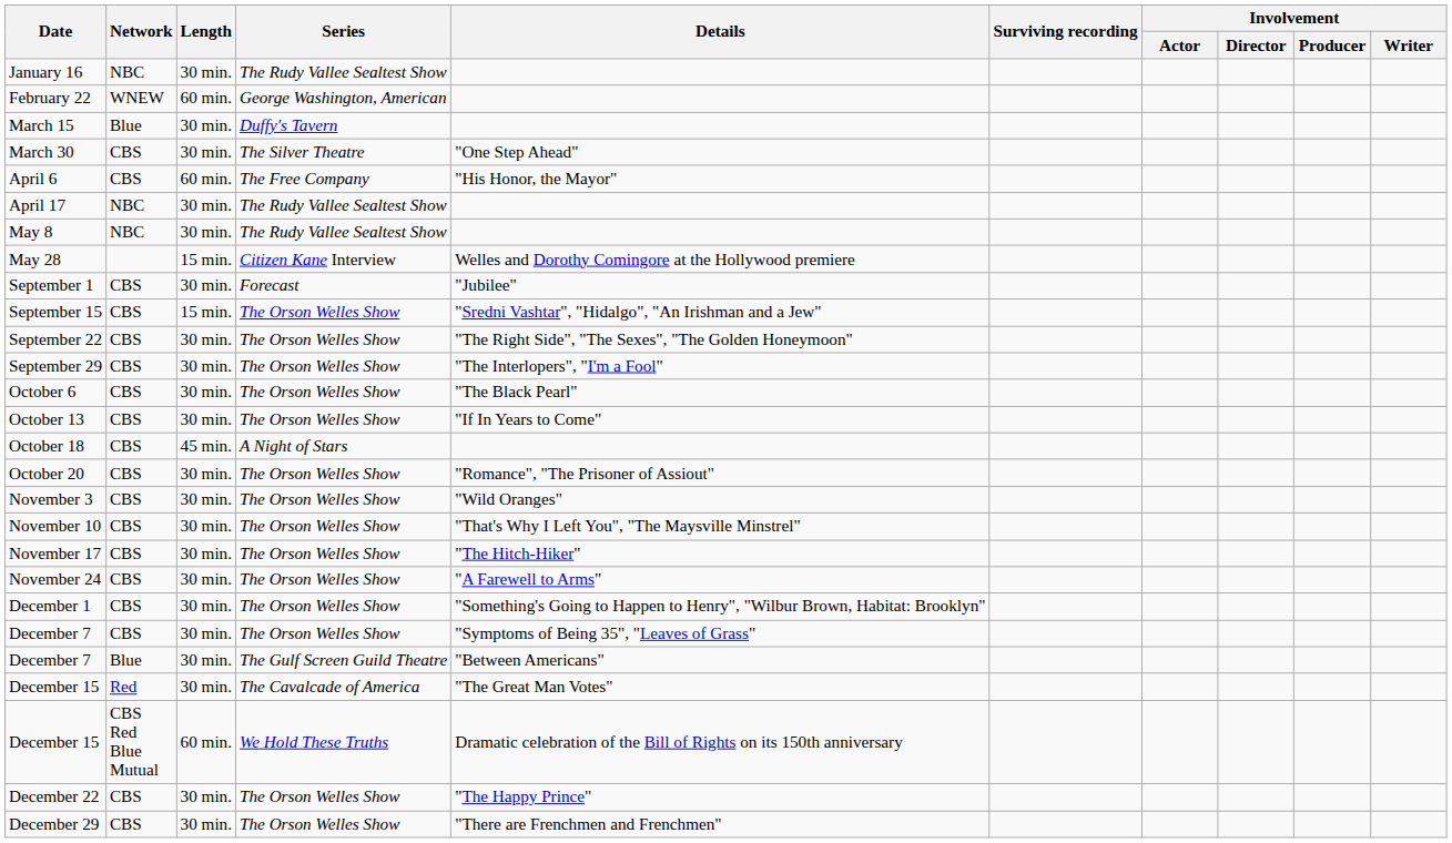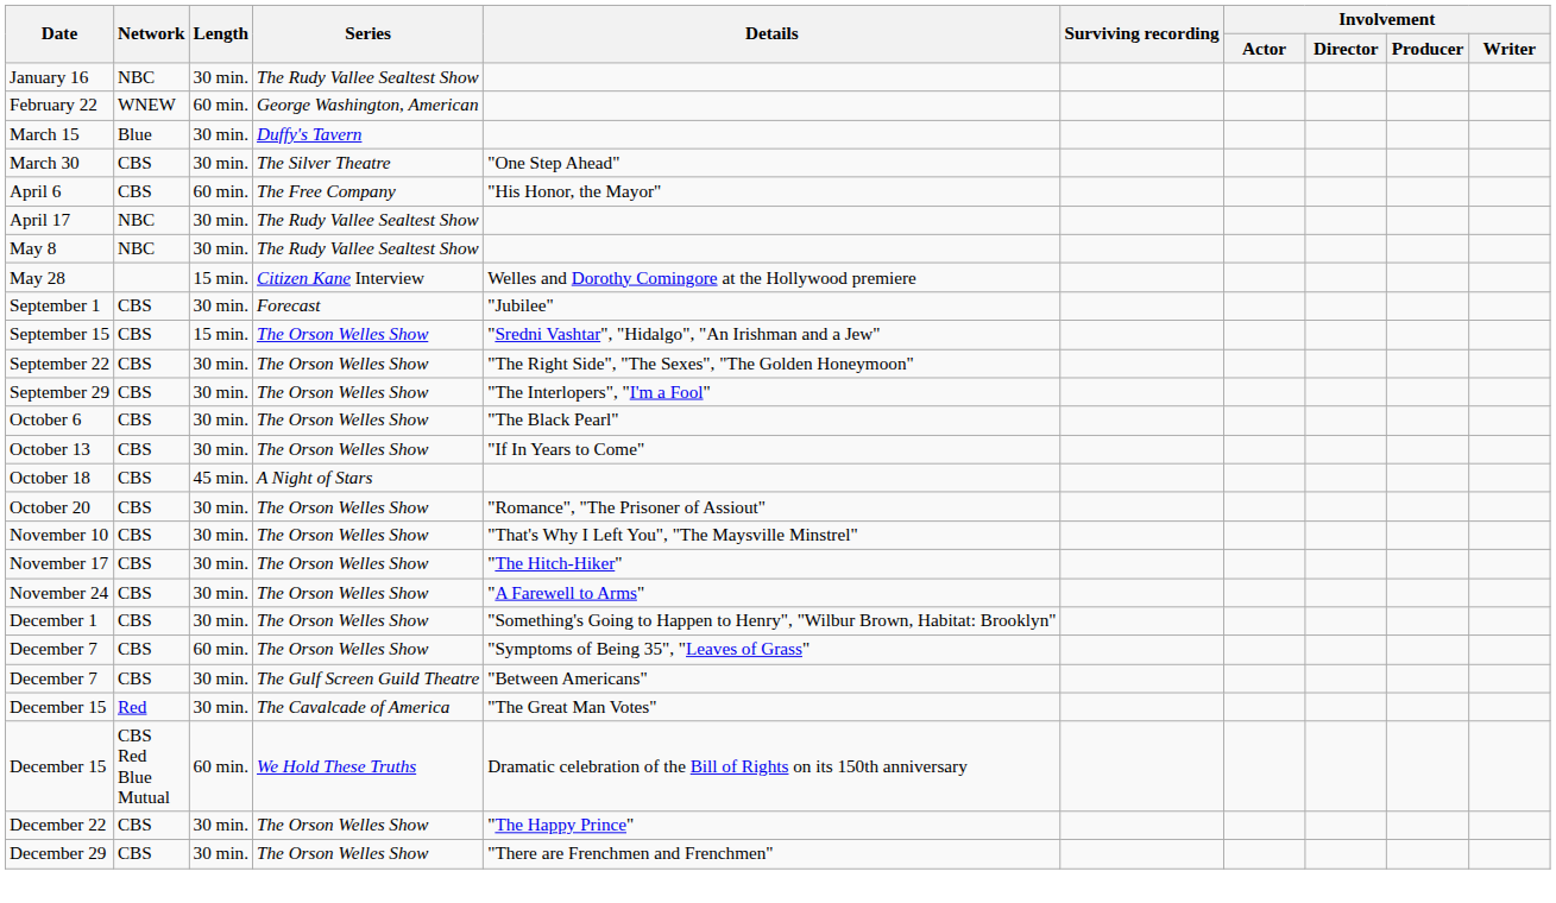 <table class="wikitable">
 <tr>
 <th rowspan="2" style="width:33px;">Date</th>
 <th rowspan="2">Network</th>
 <th rowspan="2">Length</th>
 <th rowspan="2">Series</th>
 <th rowspan="2">Details</th>
 <th rowspan="2">Surviving recording</th>
 <th colspan="4">Involvement</th>
 </tr>
 <tr>
 <th width=65>Actor</th>
 <th width=65>Director</th>
 <th width=65>Producer</th>
 <th width=65>Writer</th>
 </tr>
 <tr style="text-align:center;">
 <td style="text-align:left;">January 16</td>
 <td style="text-align:left;">NBC</td>
 <td style="text-align:left;">30 min.</td>
 <td style="text-align:left;"><em>The Rudy Vallee Sealtest Show</em></td>
 <td style="text-align:left;"> </td>
 <td></td>
 <td></td>
 <td></td>
 <td></td>
 <td></td>
 </tr>
 <tr style="text-align:center;">
 <td style="text-align:left;">February 22</td>
 <td style="text-align:left;">WNEW</td>
 <td style="text-align:left;">60 min.</td>
 <td style="text-align:left;"><em>George Washington, American</em></td>
 <td style="text-align:left;"> </td>
 <td></td>
 <td></td>
 <td></td>
 <td></td>
 <td></td>
 </tr>
 <tr style="text-align:center;">
 <td style="text-align:left;">March 15</td>
 <td style="text-align:left;">Blue</td>
 <td style="text-align:left;">30 min.</td>
 <td style="text-align:left;"><em><a href='#'>Duffy's Tavern</a></em></td>
 <td style="text-align:left;"> </td>
 <td></td>
 <td></td>
 <td></td>
 <td></td>
 <td></td>
 </tr>
 <tr style="text-align:center;">
 <td style="text-align:left;">March 30</td>
 <td style="text-align:left;">CBS</td>
 <td style="text-align:left;">30 min.</td>
 <td style="text-align:left;"><em>The Silver Theatre</em></td>
 <td style="text-align:left;">"One Step Ahead" </td>
 <td></td>
 <td></td>
 <td></td>
 <td></td>
 <td></td>
 </tr>
 <tr style="text-align:center;">
 <td style="text-align:left;">April 6</td>
 <td style="text-align:left;">CBS</td>
 <td style="text-align:left;">60 min.</td>
 <td style="text-align:left;"><em>The Free Company</em></td>
 <td style="text-align:left;">"His Honor, the Mayor" </td>
 <td></td>
 <td></td>
 <td></td>
 <td></td>
 <td></td>
 </tr>
 <tr style="text-align:center;">
 <td style="text-align:left;">April 17</td>
 <td style="text-align:left;">NBC</td>
 <td style="text-align:left;">30 min.</td>
 <td style="text-align:left;"><em>The Rudy Vallee Sealtest Show</em></td>
 <td style="text-align:left;"> </td>
 <td></td>
 <td></td>
 <td></td>
 <td></td>
 <td></td>
 </tr>
 <tr style="text-align:center;">
 <td style="text-align:left;">May 8</td>
 <td style="text-align:left;">NBC</td>
 <td style="text-align:left;">30 min.</td>
 <td style="text-align:left;"><em>The Rudy Vallee Sealtest Show</em></td>
 <td style="text-align:left;"> </td>
 <td></td>
 <td></td>
 <td></td>
 <td></td>
 <td></td>
 </tr>
 <tr style="text-align:center;">
 <td style="text-align:left;">May 28</td>
 <td style="text-align:left;"></td>
 <td style="text-align:left;">15 min.</td>
 <td style="text-align:left;"><em><a href='#'>Citizen Kane</a></em> Interview</td>
 <td style="text-align:left;">Welles and <a href='#'>Dorothy Comingore</a> at the Hollywood premiere</td>
 <td></td>
 <td></td>
 <td></td>
 <td></td>
 <td></td>
 </tr>
 <tr style="text-align:center;">
 <td style="text-align:left;">September 1</td>
 <td style="text-align:left;">CBS</td>
 <td style="text-align:left;">30 min.</td>
 <td style="text-align:left;"><em>Forecast</em></td>
 <td style="text-align:left;">"Jubilee" </td>
 <td></td>
 <td></td>
 <td></td>
 <td></td>
 <td></td>
 </tr>
 <tr style="text-align:center;">
 <td style="text-align:left;">September 15</td>
 <td style="text-align:left;">CBS</td>
 <td style="text-align:left;">15 min.</td>
 <td style="text-align:left;"><em><a href='#'>The Orson Welles Show</a></em></td>
 <td style="text-align:left;">"<a href='#'>Sredni Vashtar</a>", "Hidalgo", "An Irishman and a Jew" </td>
 <td></td>
 <td></td>
 <td></td>
 <td></td>
 <td></td>
 </tr>
 <tr style="text-align:center;">
 <td style="text-align:left;">September 22</td>
 <td style="text-align:left;">CBS</td>
 <td style="text-align:left;">30 min.</td>
 <td style="text-align:left;"><em>The Orson Welles Show</em></td>
 <td style="text-align:left;">"The Right Side", "The Sexes", "The Golden Honeymoon" </td>
 <td></td>
 <td></td>
 <td></td>
 <td></td>
 <td></td>
 </tr>
 <tr style="text-align:center;">
 <td style="text-align:left;">September 29</td>
 <td style="text-align:left;">CBS</td>
 <td style="text-align:left;">30 min.</td>
 <td style="text-align:left;"><em>The Orson Welles Show</em></td>
 <td style="text-align:left;">"The Interlopers", "<a href='#'>I'm a Fool</a>" </td>
 <td></td>
 <td></td>
 <td></td>
 <td></td>
 <td></td>
 </tr>
 <tr style="text-align:center;">
 <td style="text-align:left;">October 6</td>
 <td style="text-align:left;">CBS</td>
 <td style="text-align:left;">30 min.</td>
 <td style="text-align:left;"><em>The Orson Welles Show</em></td>
 <td style="text-align:left;">"The Black Pearl" </td>
 <td></td>
 <td></td>
 <td></td>
 <td></td>
 <td></td>
 </tr>
 <tr style="text-align:center;">
 <td style="text-align:left;">October 13</td>
 <td style="text-align:left;">CBS</td>
 <td style="text-align:left;">30 min.</td>
 <td style="text-align:left;"><em>The Orson Welles Show</em></td>
 <td style="text-align:left;">"If In Years to Come" </td>
 <td></td>
 <td></td>
 <td></td>
 <td></td>
 <td></td>
 </tr>
 <tr style="text-align:center;">
 <td style="text-align:left;">October 18</td>
 <td style="text-align:left;">CBS</td>
 <td style="text-align:left;">45 min.</td>
 <td style="text-align:left;"><em>A Night of Stars</em></td>
 <td style="text-align:left;"> </td>
 <td></td>
 <td></td>
 <td></td>
 <td></td>
 <td></td>
 </tr>
 <tr style="text-align:center;">
 <td style="text-align:left;">October 20</td>
 <td style="text-align:left;">CBS</td>
 <td style="text-align:left;">30 min.</td>
 <td style="text-align:left;"><em>The Orson Welles Show</em></td>
 <td style="text-align:left;">"Romance", "The Prisoner of Assiout" </td>
 <td></td>
 <td></td>
 <td></td>
 <td></td>
 <td></td>
 </tr>
 <tr style="text-align:center;">
-<td style="text-align:left;">November 3</td>
-<td style="text-align:left;">CBS</td>
-<td style="text-align:left;">30 min.</td>
-<td style="text-align:left;"><em>The Orson Welles Show</em></td>
-<td style="text-align:left;">"Wild Oranges" </td>
-<td></td>
-<td></td>
-<td></td>
-<td></td>
-<td></td>
-</tr>
-<tr style="text-align:center;">
 <td style="text-align:left;">November 10</td>
 <td style="text-align:left;">CBS</td>
 <td style="text-align:left;">30 min.</td>
 <td style="text-align:left;"><em>The Orson Welles Show</em></td>
 <td style="text-align:left;">"That's Why I Left You", "The Maysville Minstrel" </td>
 <td></td>
 <td></td>
 <td></td>
 <td></td>
 <td></td>
 </tr>
 <tr style="text-align:center;">
 <td style="text-align:left;">November 17</td>
 <td style="text-align:left;">CBS</td>
 <td style="text-align:left;">30 min.</td>
 <td style="text-align:left;"><em>The Orson Welles Show</em></td>
 <td style="text-align:left;">"<a href='#'>The Hitch-Hiker</a>" </td>
 <td></td>
 <td></td>
 <td></td>
 <td></td>
 <td></td>
 </tr>
 <tr style="text-align:center;">
 <td style="text-align:left;">November 24</td>
 <td style="text-align:left;">CBS</td>
 <td style="text-align:left;">30 min.</td>
 <td style="text-align:left;"><em>The Orson Welles Show</em></td>
 <td style="text-align:left;">"<a href='#'>A Farewell to Arms</a>" </td>
 <td></td>
 <td></td>
 <td></td>
 <td></td>
 <td></td>
 </tr>
 <tr style="text-align:center;">
 <td style="text-align:left;">December 1</td>
 <td style="text-align:left;">CBS</td>
 <td style="text-align:left;">30 min.</td>
 <td style="text-align:left;"><em>The Orson Welles Show</em></td>
 <td style="text-align:left;">"Something's Going to Happen to Henry", "Wilbur Brown, Habitat: Brooklyn" </td>
 <td></td>
 <td></td>
 <td></td>
 <td></td>
 <td></td>
 </tr>
 <tr style="text-align:center;">
 <td style="text-align:left;">December 7</td>
 <td style="text-align:left;">CBS</td>
-<td style="text-align:left;">30 min.</td>
+<td style="text-align:left;">60 min.</td>
 <td style="text-align:left;"><em>The Orson Welles Show</em></td>
 <td style="text-align:left;">"Symptoms of Being 35", "<a href='#'>Leaves of Grass</a>" </td>
 <td></td>
 <td></td>
 <td></td>
 <td></td>
 <td></td>
 </tr>
 <tr style="text-align:center;">
 <td style="text-align:left;">December 7</td>
-<td style="text-align:left;">Blue</td>
+<td style="text-align:left;">CBS</td>
 <td style="text-align:left;">30 min.</td>
 <td style="text-align:left;"><em>The Gulf Screen Guild Theatre</em></td>
 <td style="text-align:left;">"Between Americans" </td>
 <td></td>
 <td></td>
 <td></td>
 <td></td>
 <td></td>
 </tr>
 <tr style="text-align:center;">
 <td style="text-align:left;">December 15</td>
 <td style="text-align:left;"><a href='#'>Red</a></td>
 <td style="text-align:left;">30 min.</td>
 <td style="text-align:left;"><em>The Cavalcade of America</em></td>
 <td style="text-align:left;">"The Great Man Votes" </td>
 <td></td>
 <td></td>
 <td></td>
 <td></td>
 <td></td>
 </tr>
 <tr style="text-align:center;">
 <td style="text-align:left;">December 15</td>
 <td style="text-align:left;">CBS<br>Red<br>Blue<br>Mutual</td>
 <td style="text-align:left;">60 min.</td>
 <td style="text-align:left;"><em><a href='#'>We Hold These Truths</a></em></td>
 <td style="text-align:left;">Dramatic celebration of the <a href='#'>Bill of Rights</a> on its 150th anniversary </td>
 <td></td>
 <td></td>
 <td></td>
 <td></td>
 <td></td>
 </tr>
 <tr style="text-align:center;">
 <td style="text-align:left;">December 22</td>
 <td style="text-align:left;">CBS</td>
 <td style="text-align:left;">30 min.</td>
 <td style="text-align:left;"><em>The Orson Welles Show</em></td>
 <td style="text-align:left;">"<a href='#'>The Happy Prince</a>" </td>
 <td></td>
 <td></td>
 <td></td>
 <td></td>
 <td></td>
 </tr>
 <tr style="text-align:center;">
 <td style="text-align:left;">December 29</td>
 <td style="text-align:left;">CBS</td>
 <td style="text-align:left;">30 min.</td>
 <td style="text-align:left;"><em>The Orson Welles Show</em></td>
 <td style="text-align:left;">"There are Frenchmen and Frenchmen" </td>
 <td></td>
 <td></td>
 <td></td>
 <td></td>
 <td></td>
 </tr>
 </table>
